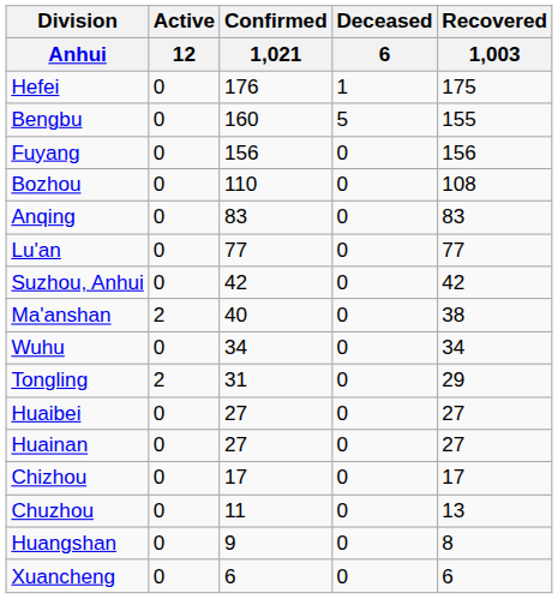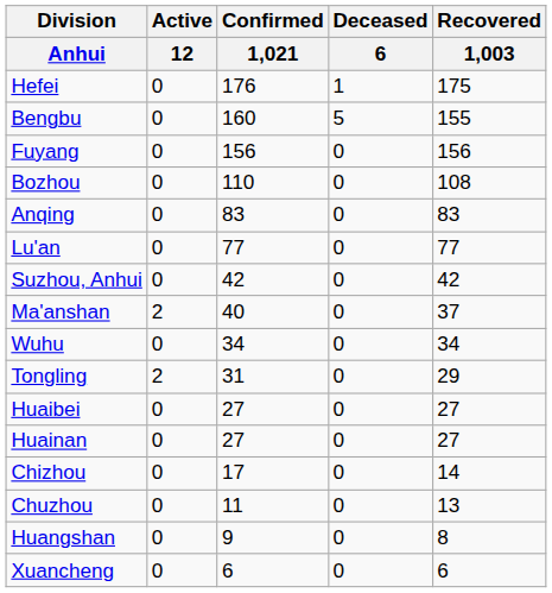 <table class="wikitable sortable" align="right">
 <tr>
 <th>Division</th>
 <th>Active</th>
 <th>Confirmed</th>
 <th>Deceased</th>
 <th>Recovered</th>
 </tr>
 <tr>
 <th><a href='#'>Anhui</a></th>
 <th>12</th>
 <th>1,021</th>
 <th>6</th>
 <th>1,003</th>
 </tr>
 <tr>
 <td><a href='#'>Hefei</a></td>
 <td>0</td>
 <td>176</td>
 <td>1</td>
 <td>175</td>
 </tr>
 <tr>
 <td><a href='#'>Bengbu</a></td>
 <td>0</td>
 <td>160</td>
 <td>5</td>
 <td>155</td>
 </tr>
 <tr>
 <td><a href='#'>Fuyang</a></td>
 <td>0</td>
 <td>156</td>
 <td>0</td>
 <td>156</td>
 </tr>
 <tr>
 <td><a href='#'>Bozhou</a></td>
 <td>0</td>
 <td>110</td>
 <td>0</td>
 <td>108</td>
 </tr>
 <tr>
 <td><a href='#'>Anqing</a></td>
 <td>0</td>
 <td>83</td>
 <td>0</td>
 <td>83</td>
 </tr>
 <tr>
 <td><a href='#'>Lu'an</a></td>
 <td>0</td>
 <td>77</td>
 <td>0</td>
 <td>77</td>
 </tr>
 <tr>
 <td><a href='#'>Suzhou, Anhui</a></td>
 <td>0</td>
 <td>42</td>
 <td>0</td>
 <td>42</td>
 </tr>
 <tr>
 <td><a href='#'>Ma'anshan</a></td>
 <td>2</td>
 <td>40</td>
 <td>0</td>
-<td>38</td>
+<td>37</td>
 </tr>
 <tr>
 <td><a href='#'>Wuhu</a></td>
 <td>0</td>
 <td>34</td>
 <td>0</td>
 <td>34</td>
 </tr>
 <tr>
 <td><a href='#'>Tongling</a></td>
 <td>2</td>
 <td>31</td>
 <td>0</td>
 <td>29</td>
 </tr>
 <tr>
 <td><a href='#'>Huaibei</a></td>
 <td>0</td>
 <td>27</td>
 <td>0</td>
 <td>27</td>
 </tr>
 <tr>
 <td><a href='#'>Huainan</a></td>
 <td>0</td>
 <td>27</td>
 <td>0</td>
 <td>27</td>
 </tr>
 <tr>
 <td><a href='#'>Chizhou</a></td>
 <td>0</td>
 <td>17</td>
 <td>0</td>
-<td>17</td>
+<td>14</td>
 </tr>
 <tr>
 <td><a href='#'>Chuzhou</a></td>
 <td>0</td>
 <td>11</td>
 <td>0</td>
 <td>13</td>
 </tr>
 <tr>
 <td><a href='#'>Huangshan</a></td>
 <td>0</td>
 <td>9</td>
 <td>0</td>
 <td>8</td>
 </tr>
 <tr>
 <td><a href='#'>Xuancheng</a></td>
 <td>0</td>
 <td>6</td>
 <td>0</td>
 <td>6</td>
 </tr>
 </table>
